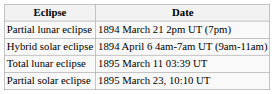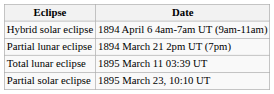 <table class="wikitable">
 <tr>
 <th>Eclipse</th>
 <th>Date</th>
 </tr>
 <tr>
+<td>Hybrid solar eclipse</td>
+<td>1894 April 6 4am-7am UT (9am-11am)</td>
+</tr>
+<tr>
 <td>Partial lunar eclipse</td>
 <td>1894 March 21 2pm UT (7pm)</td>
-</tr>
-<tr>
-<td>Hybrid solar eclipse</td>
-<td>1894 April 6 4am-7am UT (9am-11am)</td>
 </tr>
 <tr>
 <td>Total lunar eclipse</td>
 <td>1895 March 11 03:39 UT</td>
 </tr>
 <tr>
 <td>Partial solar eclipse</td>
 <td>1895 March 23, 10:10 UT</td>
 </tr>
 </table>
